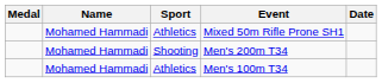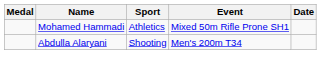 <table class="wikitable sortable" style="font-size: 95%">
 <tr>
 <th>Medal</th>
 <th>Name</th>
 <th>Sport</th>
 <th>Event</th>
 <th>Date</th>
 </tr>
 <tr>
 <td></td>
 <td><a href='#'>Mohamed Hammadi</a></td>
 <td><a href='#'>Athletics</a></td>
 <td><a href='#'>Mixed 50m Rifle Prone SH1</a></td>
 <td></td>
 </tr>
 <tr>
 <td></td>
-<td><a href='#'>Mohamed Hammadi</a></td>
+<td><a href='#'>Abdulla Alaryani</a></td>
 <td><a href='#'>Shooting</a></td>
 <td><a href='#'>Men's 200m T34</a></td>
 <td></td>
 </tr>
-<tr>
-<td></td>
-<td><a href='#'>Mohamed Hammadi</a></td>
-<td><a href='#'>Athletics</a></td>
-<td><a href='#'>Men's 100m T34</a></td>
-<td></td>
-</tr>
 </table>
